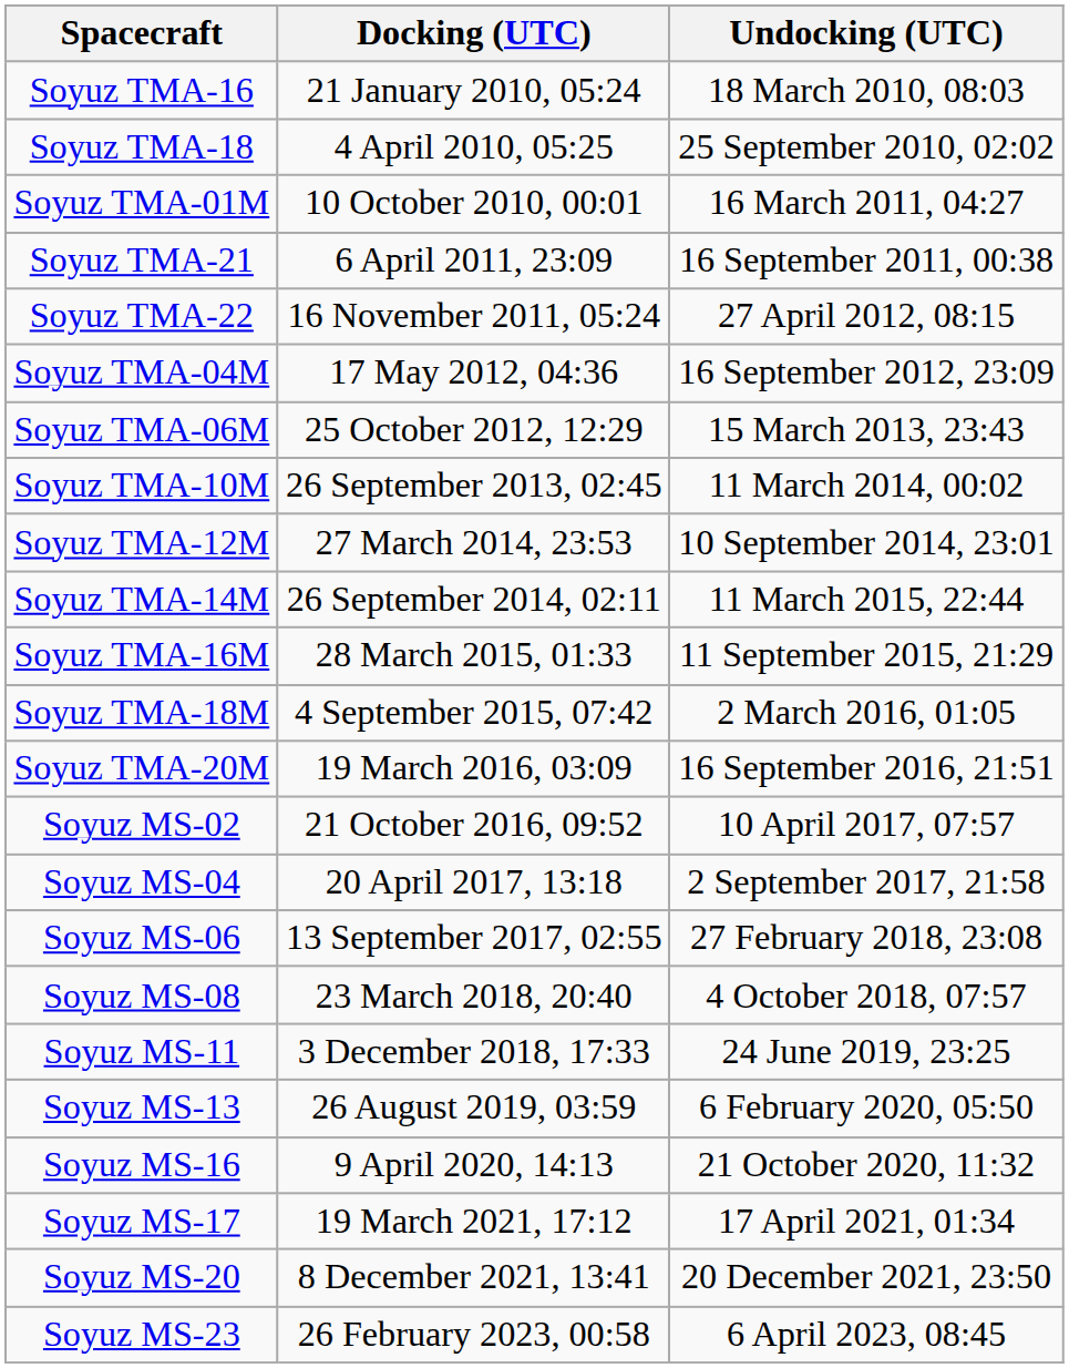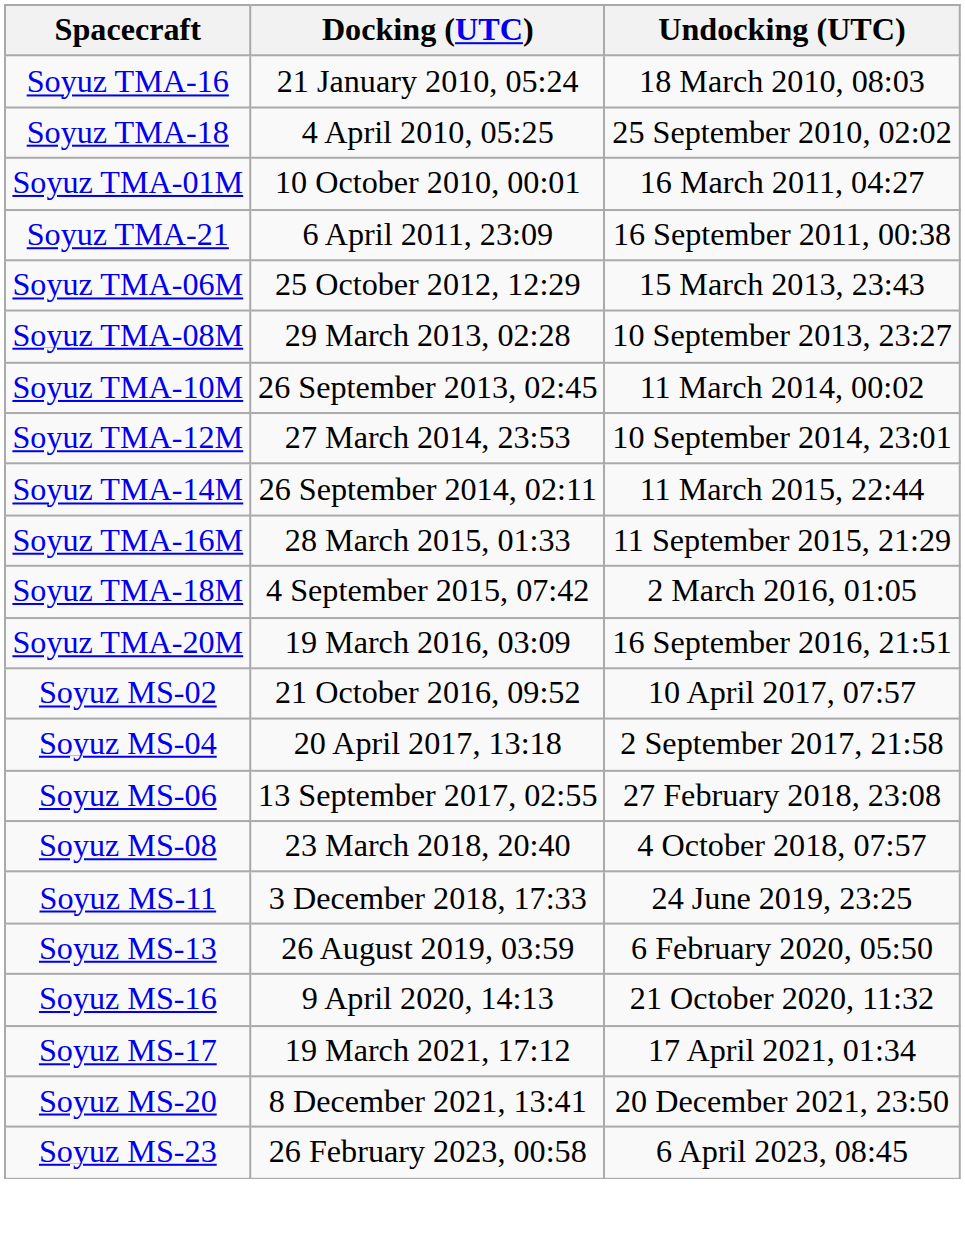 <table class="wikitable sticky-header" style="text-align:center">
 <tr>
 <th>Spacecraft</th>
 <th>Docking (<a href='#'>UTC</a>)</th>
 <th>Undocking (UTC)</th>
 </tr>
 <tr>
 <td><a href='#'>Soyuz TMA-16</a></td>
 <td>21 January 2010, 05:24</td>
 <td>18 March 2010, 08:03</td>
 </tr>
 <tr>
 <td><a href='#'>Soyuz TMA-18</a></td>
 <td>4 April 2010, 05:25</td>
 <td>25 September 2010, 02:02</td>
 </tr>
 <tr>
 <td><a href='#'>Soyuz TMA-01M</a></td>
 <td>10 October 2010, 00:01</td>
 <td>16 March 2011, 04:27</td>
 </tr>
 <tr>
 <td><a href='#'>Soyuz TMA-21</a></td>
 <td>6 April 2011, 23:09</td>
 <td>16 September 2011, 00:38</td>
 </tr>
 <tr>
-<td><a href='#'>Soyuz TMA-22</a></td>
-<td>16 November 2011, 05:24</td>
-<td>27 April 2012, 08:15</td>
-</tr>
-<tr>
-<td><a href='#'>Soyuz TMA-04M</a></td>
-<td>17 May 2012, 04:36</td>
-<td>16 September 2012, 23:09</td>
-</tr>
-<tr>
 <td><a href='#'>Soyuz TMA-06M</a></td>
 <td>25 October 2012, 12:29</td>
 <td>15 March 2013, 23:43</td>
+</tr>
+<tr>
+<td><a href='#'>Soyuz TMA-08M</a></td>
+<td>29 March 2013, 02:28</td>
+<td>10 September 2013, 23:27</td>
 </tr>
 <tr>
 <td><a href='#'>Soyuz TMA-10M</a></td>
 <td>26 September 2013, 02:45</td>
 <td>11 March 2014, 00:02</td>
 </tr>
 <tr>
 <td><a href='#'>Soyuz TMA-12M</a></td>
 <td>27 March 2014, 23:53</td>
 <td>10 September 2014, 23:01</td>
 </tr>
 <tr>
 <td><a href='#'>Soyuz TMA-14M</a></td>
 <td>26 September 2014, 02:11</td>
 <td>11 March 2015, 22:44</td>
 </tr>
 <tr>
 <td><a href='#'>Soyuz TMA-16M</a></td>
 <td>28 March 2015, 01:33</td>
 <td>11 September 2015, 21:29</td>
 </tr>
 <tr>
 <td><a href='#'>Soyuz TMA-18M</a></td>
 <td>4 September 2015, 07:42</td>
 <td>2 March 2016, 01:05</td>
 </tr>
 <tr>
 <td><a href='#'>Soyuz TMA-20M</a></td>
 <td>19 March 2016, 03:09</td>
 <td>16 September 2016, 21:51</td>
 </tr>
 <tr>
 <td><a href='#'>Soyuz MS-02</a></td>
 <td>21 October 2016, 09:52</td>
 <td>10 April 2017, 07:57</td>
 </tr>
 <tr>
 <td><a href='#'>Soyuz MS-04</a></td>
 <td>20 April 2017, 13:18</td>
 <td>2 September 2017, 21:58</td>
 </tr>
 <tr>
 <td><a href='#'>Soyuz MS-06</a></td>
 <td>13 September 2017, 02:55</td>
 <td>27 February 2018, 23:08</td>
 </tr>
 <tr>
 <td><a href='#'>Soyuz MS-08</a></td>
 <td>23 March 2018, 20:40</td>
 <td>4 October 2018, 07:57</td>
 </tr>
 <tr>
 <td><a href='#'>Soyuz MS-11</a></td>
 <td>3 December 2018, 17:33</td>
 <td>24 June 2019, 23:25</td>
 </tr>
 <tr>
 <td><a href='#'>Soyuz MS-13</a></td>
 <td>26 August 2019, 03:59</td>
 <td>6 February 2020, 05:50</td>
 </tr>
 <tr>
 <td><a href='#'>Soyuz MS-16</a></td>
 <td>9 April 2020, 14:13</td>
 <td>21 October 2020, 11:32</td>
 </tr>
 <tr>
 <td><a href='#'>Soyuz MS-17</a></td>
 <td>19 March 2021, 17:12</td>
 <td>17 April 2021, 01:34</td>
 </tr>
 <tr>
 <td><a href='#'>Soyuz MS-20</a></td>
 <td>8 December 2021, 13:41</td>
 <td>20 December 2021, 23:50</td>
 </tr>
 <tr>
 <td><a href='#'>Soyuz MS-23</a></td>
 <td>26 February 2023, 00:58</td>
 <td>6 April 2023, 08:45</td>
 </tr>
 </table>
